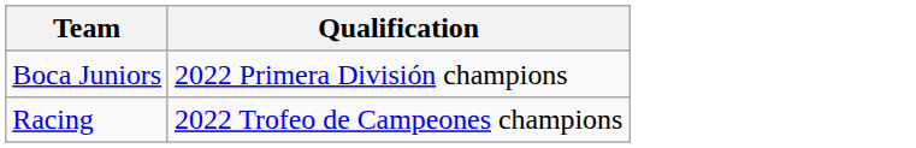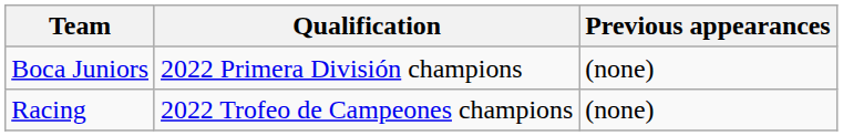 <table class="wikitable">
 <tr>
 <th>Team</th>
 <th>Qualification</th>
+<th>Previous appearances</th>
 </tr>
 <tr>
 <td><a href='#'>Boca Juniors</a></td>
 <td><a href='#'>2022 Primera División</a> champions</td>
+<td>(none)</td>
 </tr>
 <tr>
 <td><a href='#'>Racing</a></td>
 <td><a href='#'>2022 Trofeo de Campeones</a> champions</td>
+<td>(none)</td>
 </tr>
 </table>
